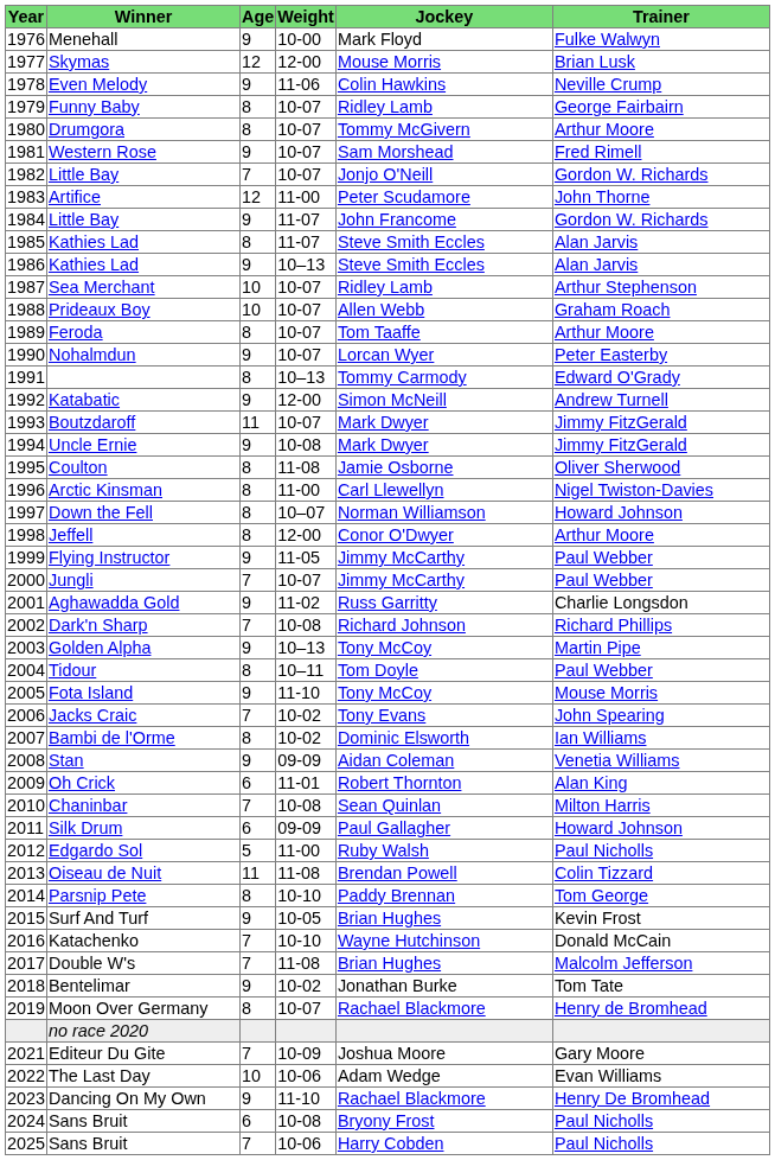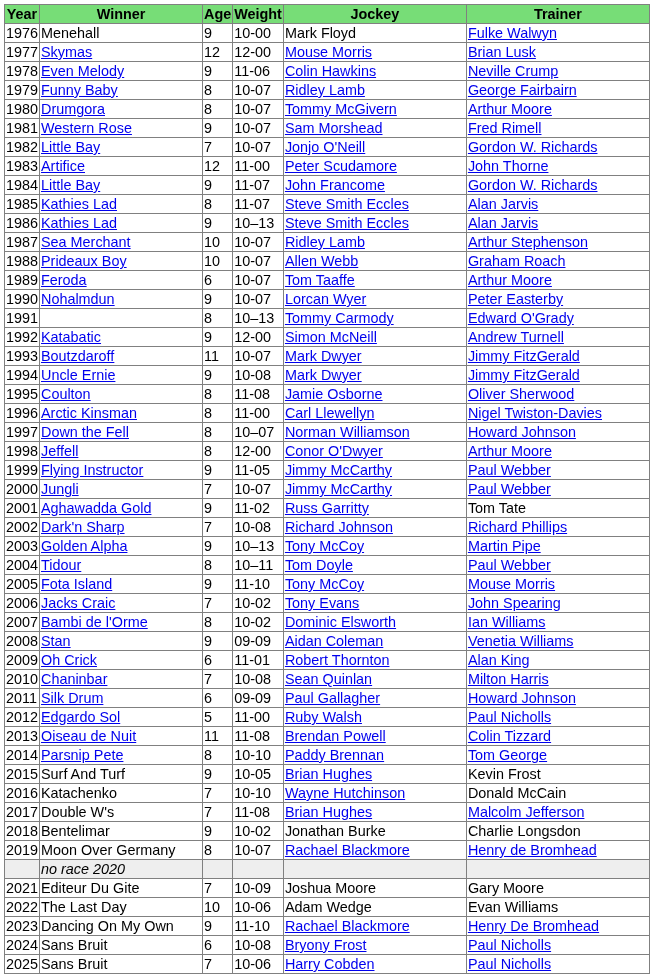 <table class = "sortable" | border="1" style="border-collapse: collapse; font-size:90%">
 <tr bgcolor="#77dd77" align="center">
 <th>Year</th>
 <th>Winner</th>
 <th>Age</th>
 <th>Weight</th>
 <th>Jockey</th>
 <th>Trainer</th>
 </tr>
 <tr>
 <td>1976</td>
 <td>Menehall</td>
 <td>9</td>
 <td>10-00</td>
 <td>Mark Floyd</td>
 <td><a href='#'>Fulke Walwyn</a></td>
 </tr>
 <tr>
 <td>1977</td>
 <td width=160px><a href='#'>Skymas</a></td>
 <td>12</td>
 <td>12-00</td>
 <td width=180px><a href='#'>Mouse Morris</a></td>
 <td width=180px><a href='#'>Brian Lusk</a></td>
 </tr>
 <tr>
 <td>1978</td>
 <td><a href='#'>Even Melody</a></td>
 <td>9</td>
 <td>11-06</td>
 <td><a href='#'>Colin Hawkins</a></td>
 <td><a href='#'>Neville Crump</a></td>
 </tr>
 <tr>
 <td>1979</td>
 <td><a href='#'>Funny Baby</a></td>
 <td>8</td>
 <td>10-07</td>
 <td><a href='#'>Ridley Lamb</a></td>
 <td><a href='#'>George Fairbairn</a></td>
 </tr>
 <tr>
 <td>1980</td>
 <td><a href='#'>Drumgora</a></td>
 <td>8</td>
 <td>10-07</td>
 <td><a href='#'>Tommy McGivern</a></td>
 <td><a href='#'>Arthur Moore</a></td>
 </tr>
 <tr>
 <td>1981</td>
 <td><a href='#'>Western Rose</a></td>
 <td>9</td>
 <td>10-07</td>
 <td><a href='#'>Sam Morshead</a></td>
 <td><a href='#'>Fred Rimell</a></td>
 </tr>
 <tr>
 <td>1982</td>
 <td><a href='#'>Little Bay</a></td>
 <td>7</td>
 <td>10-07</td>
 <td><a href='#'>Jonjo O'Neill</a></td>
 <td><a href='#'>Gordon W. Richards</a></td>
 </tr>
 <tr>
 <td>1983</td>
 <td><a href='#'>Artifice</a></td>
 <td>12</td>
 <td>11-00</td>
 <td><a href='#'>Peter Scudamore</a></td>
 <td><a href='#'>John Thorne</a></td>
 </tr>
 <tr>
 <td>1984</td>
 <td><a href='#'>Little Bay</a></td>
 <td>9</td>
 <td>11-07</td>
 <td><a href='#'>John Francome</a></td>
 <td><a href='#'>Gordon W. Richards</a></td>
 </tr>
 <tr>
 <td>1985</td>
 <td><a href='#'>Kathies Lad</a></td>
 <td>8</td>
 <td>11-07</td>
 <td><a href='#'>Steve Smith Eccles</a></td>
 <td><a href='#'>Alan Jarvis</a></td>
 </tr>
 <tr>
 <td>1986</td>
 <td><a href='#'>Kathies Lad</a></td>
 <td>9</td>
 <td>10–13</td>
 <td><a href='#'>Steve Smith Eccles</a></td>
 <td><a href='#'>Alan Jarvis</a></td>
 </tr>
 <tr>
 <td>1987</td>
 <td><a href='#'>Sea Merchant</a></td>
 <td>10</td>
 <td>10-07</td>
 <td><a href='#'>Ridley Lamb</a></td>
 <td><a href='#'>Arthur Stephenson</a></td>
 </tr>
 <tr>
 <td>1988</td>
 <td><a href='#'>Prideaux Boy</a></td>
 <td>10</td>
 <td>10-07</td>
 <td><a href='#'>Allen Webb</a></td>
 <td><a href='#'>Graham Roach</a></td>
 </tr>
 <tr>
 <td>1989</td>
 <td><a href='#'>Feroda</a></td>
-<td>8</td>
+<td>6</td>
 <td>10-07</td>
 <td><a href='#'>Tom Taaffe</a></td>
 <td><a href='#'>Arthur Moore</a></td>
 </tr>
 <tr>
 <td>1990</td>
 <td><a href='#'>Nohalmdun</a></td>
 <td>9</td>
 <td>10-07</td>
 <td><a href='#'>Lorcan Wyer</a></td>
 <td><a href='#'>Peter Easterby</a></td>
 </tr>
 <tr>
 <td>1991</td>
 <td><a href='#'></a></td>
 <td>8</td>
 <td>10–13</td>
 <td><a href='#'>Tommy Carmody</a></td>
 <td><a href='#'>Edward O'Grady</a></td>
 </tr>
 <tr>
 <td>1992</td>
 <td><a href='#'>Katabatic</a></td>
 <td>9</td>
 <td>12-00</td>
 <td><a href='#'>Simon McNeill</a></td>
 <td><a href='#'>Andrew Turnell</a></td>
 </tr>
 <tr>
 <td>1993</td>
 <td><a href='#'>Boutzdaroff</a></td>
 <td>11</td>
 <td>10-07</td>
 <td><a href='#'>Mark Dwyer</a></td>
 <td><a href='#'>Jimmy FitzGerald</a></td>
 </tr>
 <tr>
 <td>1994</td>
 <td><a href='#'>Uncle Ernie</a></td>
 <td>9</td>
 <td>10-08</td>
 <td><a href='#'>Mark Dwyer</a></td>
 <td><a href='#'>Jimmy FitzGerald</a></td>
 </tr>
 <tr>
 <td>1995</td>
 <td><a href='#'>Coulton</a></td>
 <td>8</td>
 <td>11-08</td>
 <td><a href='#'>Jamie Osborne</a></td>
 <td><a href='#'>Oliver Sherwood</a></td>
 </tr>
 <tr>
 <td>1996</td>
 <td><a href='#'>Arctic Kinsman</a></td>
 <td>8</td>
 <td>11-00</td>
 <td><a href='#'>Carl Llewellyn</a></td>
 <td><a href='#'>Nigel Twiston-Davies</a></td>
 </tr>
 <tr>
 <td>1997</td>
 <td><a href='#'>Down the Fell</a></td>
 <td>8</td>
 <td>10–07</td>
 <td><a href='#'>Norman Williamson</a></td>
 <td><a href='#'>Howard Johnson</a></td>
 </tr>
 <tr>
 <td>1998</td>
 <td><a href='#'>Jeffell</a></td>
 <td>8</td>
 <td>12-00</td>
 <td><a href='#'>Conor O'Dwyer</a></td>
 <td><a href='#'>Arthur Moore</a></td>
 </tr>
 <tr>
 <td>1999</td>
 <td><a href='#'>Flying Instructor</a></td>
 <td>9</td>
 <td>11-05</td>
 <td><a href='#'>Jimmy McCarthy</a></td>
 <td><a href='#'>Paul Webber</a></td>
 </tr>
 <tr>
 <td>2000</td>
 <td><a href='#'>Jungli</a></td>
 <td>7</td>
 <td>10-07</td>
 <td><a href='#'>Jimmy McCarthy</a></td>
 <td><a href='#'>Paul Webber</a></td>
 </tr>
 <tr>
 <td>2001</td>
 <td><a href='#'>Aghawadda Gold</a></td>
 <td>9</td>
 <td>11-02</td>
 <td><a href='#'>Russ Garritty</a></td>
-<td>Charlie Longsdon</td>
+<td>Tom Tate</td>
 </tr>
 <tr>
 <td>2002</td>
 <td><a href='#'>Dark'n Sharp</a></td>
 <td>7</td>
 <td>10-08</td>
 <td><a href='#'>Richard Johnson</a></td>
 <td><a href='#'>Richard Phillips</a></td>
 </tr>
 <tr>
 <td>2003</td>
 <td><a href='#'>Golden Alpha</a></td>
 <td>9</td>
 <td>10–13</td>
 <td><a href='#'>Tony McCoy</a></td>
 <td><a href='#'>Martin Pipe</a></td>
 </tr>
 <tr>
 <td>2004</td>
 <td><a href='#'>Tidour</a></td>
 <td>8</td>
 <td>10–11</td>
 <td><a href='#'>Tom Doyle</a></td>
 <td><a href='#'>Paul Webber</a></td>
 </tr>
 <tr>
 <td>2005</td>
 <td><a href='#'>Fota Island</a></td>
 <td>9</td>
 <td>11-10</td>
 <td><a href='#'>Tony McCoy</a></td>
 <td><a href='#'>Mouse Morris</a></td>
 </tr>
 <tr>
 <td>2006</td>
 <td><a href='#'>Jacks Craic</a></td>
 <td>7</td>
 <td>10-02</td>
 <td><a href='#'>Tony Evans</a></td>
 <td><a href='#'>John Spearing</a></td>
 </tr>
 <tr>
 <td>2007</td>
 <td><a href='#'>Bambi de l'Orme</a></td>
 <td>8</td>
 <td>10-02</td>
 <td><a href='#'>Dominic Elsworth</a></td>
 <td><a href='#'>Ian Williams</a></td>
 </tr>
 <tr>
 <td>2008</td>
 <td><a href='#'>Stan</a></td>
 <td>9</td>
 <td>09-09</td>
 <td><a href='#'>Aidan Coleman</a></td>
 <td><a href='#'>Venetia Williams</a></td>
 </tr>
 <tr>
 <td>2009</td>
 <td><a href='#'>Oh Crick</a></td>
 <td>6</td>
 <td>11-01</td>
 <td><a href='#'>Robert Thornton</a></td>
 <td><a href='#'>Alan King</a></td>
 </tr>
 <tr>
 <td>2010</td>
 <td><a href='#'>Chaninbar</a></td>
 <td>7</td>
 <td>10-08</td>
 <td><a href='#'>Sean Quinlan</a></td>
 <td><a href='#'>Milton Harris</a></td>
 </tr>
 <tr>
 <td>2011</td>
 <td><a href='#'>Silk Drum</a></td>
 <td>6</td>
 <td>09-09</td>
 <td><a href='#'>Paul Gallagher</a></td>
 <td><a href='#'>Howard Johnson</a></td>
 </tr>
 <tr>
 <td>2012</td>
 <td><a href='#'>Edgardo Sol</a></td>
 <td>5</td>
 <td>11-00</td>
 <td><a href='#'>Ruby Walsh</a></td>
 <td><a href='#'>Paul Nicholls</a></td>
 </tr>
 <tr>
 <td>2013</td>
 <td><a href='#'>Oiseau de Nuit</a></td>
 <td>11</td>
 <td>11-08</td>
 <td><a href='#'>Brendan Powell</a></td>
 <td><a href='#'>Colin Tizzard</a></td>
 </tr>
 <tr>
 <td>2014</td>
 <td><a href='#'>Parsnip Pete</a></td>
 <td>8</td>
 <td>10-10</td>
 <td><a href='#'>Paddy Brennan</a></td>
 <td><a href='#'>Tom George</a></td>
 </tr>
 <tr>
 <td>2015</td>
 <td>Surf And Turf</td>
 <td>9</td>
 <td>10-05</td>
 <td><a href='#'>Brian Hughes</a></td>
 <td>Kevin Frost</td>
 </tr>
 <tr>
 <td>2016</td>
 <td>Katachenko</td>
 <td>7</td>
 <td>10-10</td>
 <td><a href='#'>Wayne Hutchinson</a></td>
 <td>Donald McCain</td>
 </tr>
 <tr>
 <td>2017</td>
 <td>Double W's</td>
 <td>7</td>
 <td>11-08</td>
 <td><a href='#'>Brian Hughes</a></td>
 <td><a href='#'>Malcolm Jefferson</a></td>
 </tr>
 <tr>
 <td>2018</td>
 <td>Bentelimar</td>
 <td>9</td>
 <td>10-02</td>
 <td>Jonathan Burke</td>
-<td>Tom Tate</td>
+<td>Charlie Longsdon</td>
 </tr>
 <tr>
 <td>2019</td>
 <td>Moon Over Germany</td>
 <td>8</td>
 <td>10-07</td>
 <td><a href='#'>Rachael Blackmore</a></td>
 <td><a href='#'>Henry de Bromhead</a></td>
 </tr>
 <tr bgcolor="#eeeeee">
 <td data-sort-value="2020"></td>
 <td><em>no race 2020</em> </td>
 <td></td>
 <td></td>
 <td></td>
 <td></td>
 </tr>
 <tr>
 <td>2021</td>
 <td>Editeur Du Gite</td>
 <td>7</td>
 <td>10-09</td>
 <td>Joshua Moore</td>
 <td>Gary Moore</td>
 </tr>
 <tr>
 <td>2022</td>
 <td>The Last Day</td>
 <td>10</td>
 <td>10-06</td>
 <td>Adam Wedge</td>
 <td>Evan Williams</td>
 </tr>
 <tr>
 <td>2023</td>
 <td>Dancing On My Own</td>
 <td>9</td>
 <td>11-10</td>
 <td><a href='#'>Rachael Blackmore</a></td>
 <td><a href='#'>Henry De Bromhead</a></td>
 </tr>
 <tr>
 <td>2024</td>
 <td>Sans Bruit</td>
 <td>6</td>
 <td>10-08</td>
 <td><a href='#'>Bryony Frost</a></td>
 <td><a href='#'>Paul Nicholls</a></td>
 </tr>
 <tr>
 <td>2025</td>
 <td>Sans Bruit</td>
 <td>7</td>
 <td>10-06</td>
 <td><a href='#'>Harry Cobden</a></td>
 <td><a href='#'>Paul Nicholls</a></td>
 </tr>
 </table>
